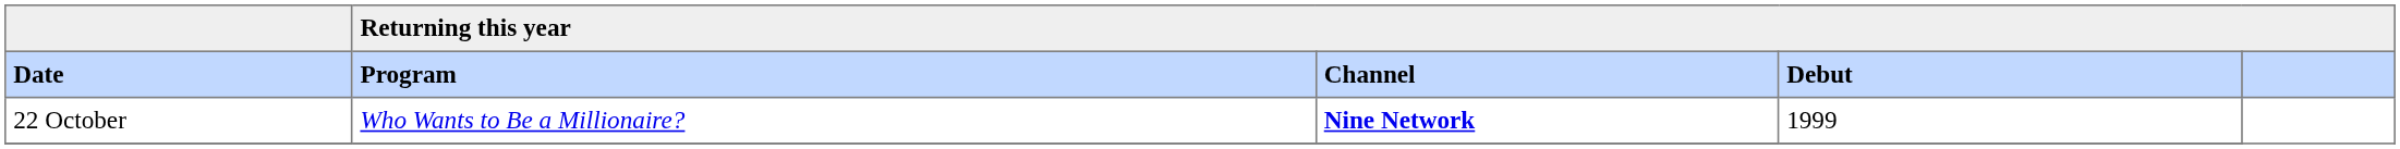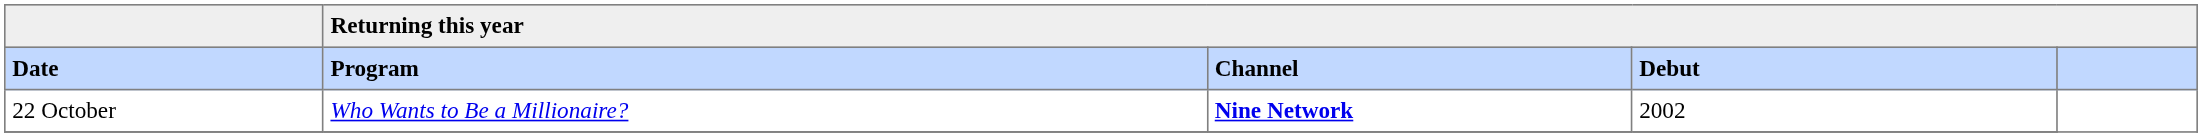 <table border="1" cellpadding="4" cellspacing="0" style="text-align:left; font-size:89%; border-collapse:collapse;" width=85%>
 <tr style="background-color:#efefef;">
 <td colspan=1></td>
 <td colspan=4><strong>Returning this year</strong></td>
 </tr>
 <tr style="background:#C1D8FF;">
 <th width=9%>Date</th>
 <th width=25%>Program</th>
 <th width=12%>Channel</th>
 <th width=12%>Debut</th>
 <th width=4%></th>
 </tr>
 <tr>
 <td>22 October</td>
 <td><em><a href='#'>Who Wants to Be a Millionaire?</a></em></td>
 <td><strong><a href='#'>Nine Network</a></strong></td>
-<td>1999</td>
+<td>2002</td>
 </tr>
 <tr>
 </tr>
 </table>
